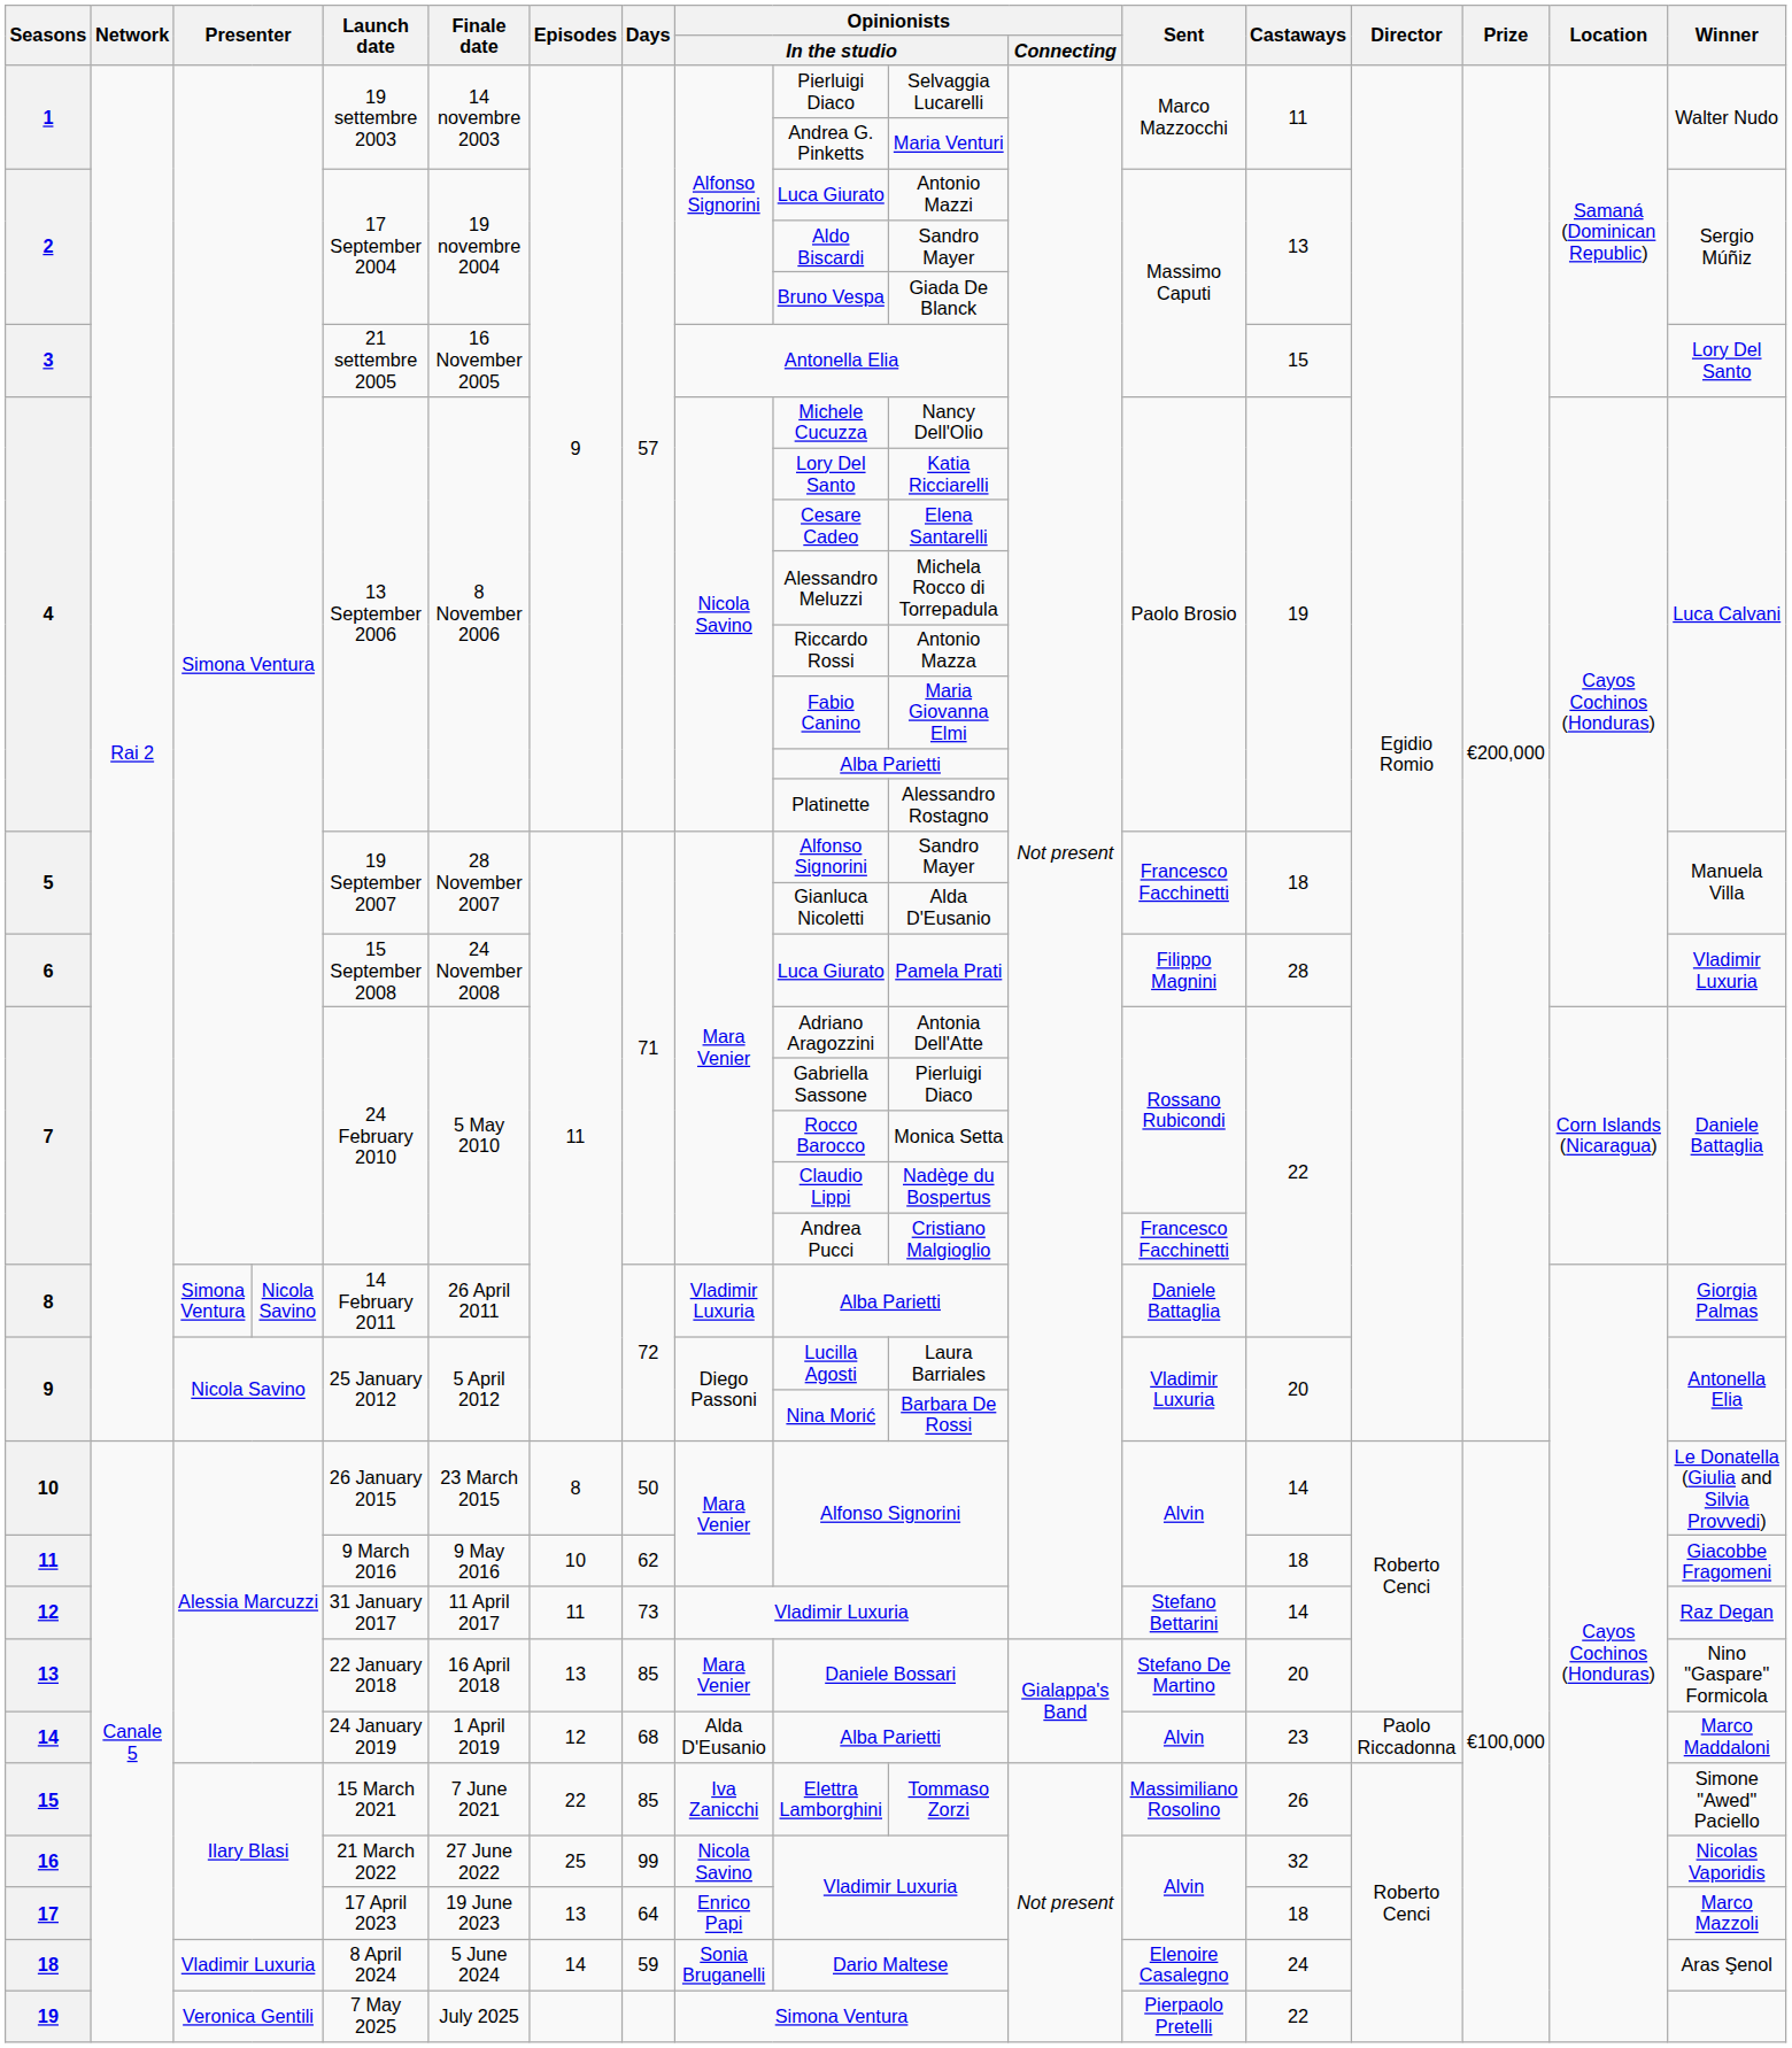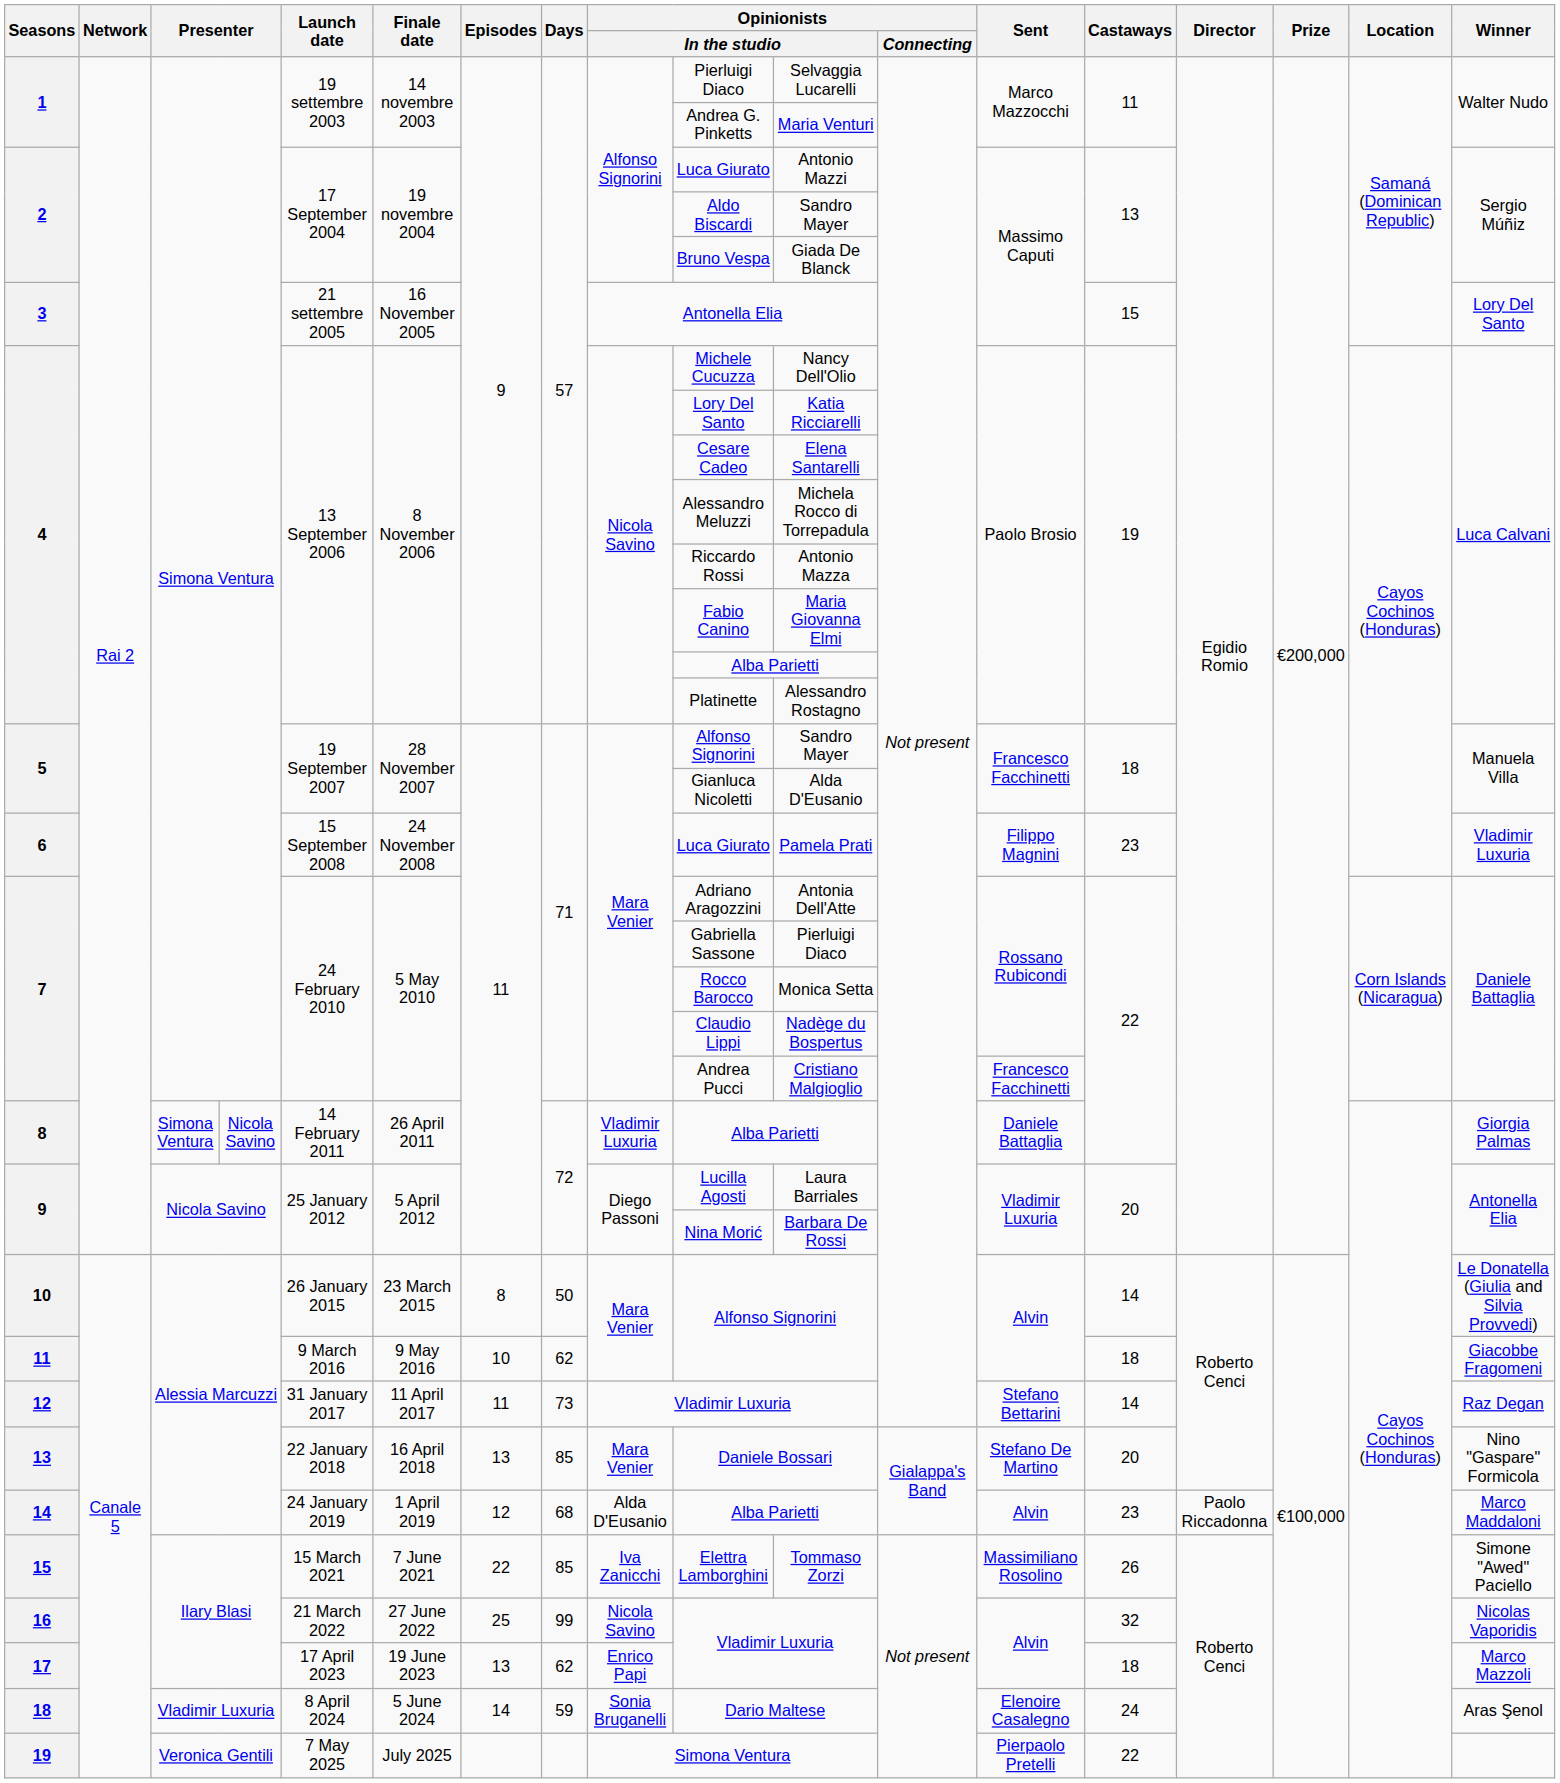 <table class="wikitable" style="font-size:82%; text-align:center">
 <tr>
 <th rowspan="2">Seasons</th>
 <th rowspan="2">Network</th>
 <th colspan="2" rowspan="2">Presenter</th>
 <th rowspan="2">Launch date</th>
 <th rowspan="2">Finale date</th>
 <th rowspan="2">Episodes</th>
 <th rowspan="2">Days</th>
 <th colspan="4">Opinionists</th>
 <th rowspan="2">Sent</th>
 <th rowspan="2">Castaways</th>
 <th rowspan="2">Director</th>
 <th rowspan="2">Prize</th>
 <th rowspan="2">Location</th>
 <th rowspan="2">Winner</th>
 </tr>
 <tr>
 <th colspan="3"><em>In the studio</em></th>
 <th><em>Connecting</em></th>
 </tr>
 <tr>
 <th rowspan="2"><a href='#'>1</a></th>
 <td rowspan="25"><a href='#'>Rai 2</a></td>
 <td colspan="2" rowspan="22"><a href='#'>Simona Ventura</a></td>
 <td rowspan="2">19 settembre 2003</td>
 <td rowspan="2">14 novembre 2003</td>
 <td rowspan="14">9</td>
 <td rowspan="14">57</td>
 <td rowspan="5"><a href='#'>Alfonso Signorini</a></td>
 <td>Pierluigi Diaco</td>
 <td>Selvaggia Lucarelli</td>
 <td rowspan="28"><em>Not present</em></td>
 <td rowspan="2">Marco Mazzocchi</td>
 <td rowspan="2">11</td>
 <td rowspan="25">Egidio Romio</td>
 <td rowspan="25">€200,000</td>
 <td rowspan="6"><a href='#'>Samaná</a> (<a href='#'>Dominican Republic</a>)</td>
 <td rowspan="2">Walter Nudo</td>
 </tr>
 <tr>
 <td>Andrea G. Pinketts</td>
 <td><a href='#'>Maria Venturi</a></td>
 </tr>
 <tr>
 <th rowspan="3"><a href='#'>2</a></th>
 <td rowspan="3">17 September 2004</td>
 <td rowspan="3">19 novembre 2004</td>
 <td><a href='#'>Luca Giurato</a></td>
 <td>Antonio Mazzi</td>
 <td rowspan="4">Massimo Caputi</td>
 <td rowspan="3">13</td>
 <td rowspan="3">Sergio Múñiz</td>
 </tr>
 <tr>
 <td><a href='#'>Aldo Biscardi</a></td>
 <td>Sandro Mayer</td>
 </tr>
 <tr>
 <td><a href='#'>Bruno Vespa</a></td>
 <td>Giada De Blanck</td>
 </tr>
 <tr>
 <th><a href='#'>3</a></th>
 <td>21 settembre 2005</td>
 <td>16 November 2005</td>
 <td colspan="3"><a href='#'>Antonella Elia</a></td>
 <td>15</td>
 <td><a href='#'>Lory Del Santo</a></td>
 </tr>
 <tr>
 <th rowspan="8">4</th>
 <td rowspan="8">13 September 2006</td>
 <td rowspan="8">8 November 2006</td>
 <td rowspan="8"><a href='#'>Nicola Savino</a></td>
 <td><a href='#'>Michele Cucuzza</a></td>
 <td>Nancy Dell'Olio</td>
 <td rowspan="8">Paolo Brosio</td>
 <td rowspan="8">19</td>
 <td rowspan="11"><a href='#'>Cayos Cochinos</a> (<a href='#'>Honduras</a>)</td>
 <td rowspan="8"><a href='#'>Luca Calvani</a></td>
 </tr>
 <tr>
 <td><a href='#'>Lory Del Santo</a></td>
 <td><a href='#'>Katia Ricciarelli</a></td>
 </tr>
 <tr>
 <td><a href='#'>Cesare Cadeo</a></td>
 <td><a href='#'>Elena Santarelli</a></td>
 </tr>
 <tr>
 <td>Alessandro Meluzzi</td>
 <td>Michela Rocco di Torrepadula</td>
 </tr>
 <tr>
 <td>Riccardo Rossi</td>
 <td>Antonio Mazza</td>
 </tr>
 <tr>
 <td><a href='#'>Fabio Canino</a></td>
 <td><a href='#'>Maria Giovanna Elmi</a></td>
 </tr>
 <tr>
 <td colspan="2"><a href='#'>Alba Parietti</a></td>
 </tr>
 <tr>
 <td>Platinette</td>
 <td>Alessandro Rostagno</td>
 </tr>
 <tr>
 <th rowspan="2">5</th>
 <td rowspan="2">19 September 2007</td>
 <td rowspan="2">28 November 2007</td>
 <td rowspan="11">11</td>
 <td rowspan="8">71</td>
 <td rowspan="8"><a href='#'>Mara Venier</a></td>
 <td><a href='#'>Alfonso Signorini</a></td>
 <td>Sandro Mayer</td>
 <td rowspan="2"><a href='#'>Francesco Facchinetti</a></td>
 <td rowspan="2">18</td>
 <td rowspan="2">Manuela Villa</td>
 </tr>
 <tr>
 <td>Gianluca Nicoletti</td>
 <td>Alda D'Eusanio</td>
 </tr>
 <tr>
 <th>6</th>
 <td>15 September 2008</td>
 <td>24 November 2008</td>
 <td><a href='#'>Luca Giurato</a></td>
 <td><a href='#'>Pamela Prati</a></td>
 <td><a href='#'>Filippo Magnini</a></td>
-<td>28</td>
+<td>23</td>
 <td><a href='#'>Vladimir Luxuria</a></td>
 </tr>
 <tr>
 <th rowspan="5">7</th>
 <td rowspan="5">24 February 2010</td>
 <td rowspan="5">5 May 2010</td>
 <td>Adriano Aragozzini</td>
 <td>Antonia Dell'Atte</td>
 <td rowspan="4"><a href='#'>Rossano Rubicondi</a></td>
 <td rowspan="6">22</td>
 <td rowspan="5"><a href='#'>Corn Islands</a> (<a href='#'>Nicaragua</a>)</td>
 <td rowspan="5"><a href='#'>Daniele Battaglia</a></td>
 </tr>
 <tr>
 <td>Gabriella Sassone</td>
 <td>Pierluigi Diaco</td>
 </tr>
 <tr>
 <td><a href='#'>Rocco Barocco</a></td>
 <td>Monica Setta</td>
 </tr>
 <tr>
 <td><a href='#'>Claudio Lippi</a></td>
 <td><a href='#'>Nadège du Bospertus</a></td>
 </tr>
 <tr>
 <td>Andrea Pucci</td>
 <td><a href='#'>Cristiano Malgioglio</a></td>
 <td><a href='#'>Francesco Facchinetti</a></td>
 </tr>
 <tr>
 <th>8</th>
 <td><a href='#'>Simona Ventura</a></td>
 <td><a href='#'>Nicola Savino</a></td>
 <td>14 February 2011</td>
 <td>26 April 2011</td>
 <td rowspan="3">72</td>
 <td><a href='#'>Vladimir Luxuria</a></td>
 <td colspan="2"><a href='#'>Alba Parietti</a></td>
 <td><a href='#'>Daniele Battaglia</a></td>
 <td rowspan="13"><a href='#'>Cayos Cochinos</a> (<a href='#'>Honduras</a>)</td>
 <td><a href='#'>Giorgia Palmas</a></td>
 </tr>
 <tr>
 <th rowspan="2">9</th>
 <td colspan="2" rowspan="2"><a href='#'>Nicola Savino</a></td>
 <td rowspan="2">25 January 2012</td>
 <td rowspan="2">5 April 2012</td>
 <td rowspan="2">Diego Passoni</td>
 <td><a href='#'>Lucilla Agosti</a></td>
 <td>Laura Barriales</td>
 <td rowspan="2"><a href='#'>Vladimir Luxuria</a></td>
 <td rowspan="2">20</td>
 <td rowspan="2"><a href='#'>Antonella Elia</a></td>
 </tr>
 <tr>
 <td><a href='#'>Nina Morić</a></td>
 <td><a href='#'>Barbara De Rossi</a></td>
 </tr>
 <tr>
 <th>10</th>
 <td rowspan="10"><a href='#'>Canale 5</a></td>
 <td colspan="2" rowspan="5"><a href='#'>Alessia Marcuzzi</a></td>
 <td>26 January 2015</td>
 <td>23 March 2015</td>
 <td>8</td>
 <td>50</td>
 <td rowspan="2"><a href='#'>Mara Venier</a></td>
 <td colspan="2" rowspan="2"><a href='#'>Alfonso Signorini</a></td>
 <td rowspan="2"><a href='#'>Alvin</a></td>
 <td>14</td>
 <td rowspan="4">Roberto Cenci</td>
 <td rowspan="10">€100,000</td>
 <td><a href='#'>Le Donatella</a> (<a href='#'>Giulia</a> and <a href='#'>Silvia Provvedi</a>)</td>
 </tr>
 <tr>
 <th><a href='#'>11</a></th>
 <td>9 March 2016</td>
 <td>9 May 2016</td>
 <td>10</td>
 <td>62</td>
 <td>18</td>
 <td><a href='#'>Giacobbe Fragomeni</a></td>
 </tr>
 <tr>
 <th><a href='#'>12</a></th>
 <td>31 January 2017</td>
 <td>11 April 2017</td>
 <td>11</td>
 <td>73</td>
 <td colspan="3"><a href='#'>Vladimir Luxuria</a></td>
 <td><a href='#'>Stefano Bettarini</a></td>
 <td>14</td>
 <td><a href='#'>Raz Degan</a></td>
 </tr>
 <tr>
 <th><a href='#'>13</a></th>
 <td>22 January 2018</td>
 <td>16 April 2018</td>
 <td>13</td>
 <td>85</td>
 <td><a href='#'>Mara Venier</a></td>
 <td colspan="2"><a href='#'>Daniele Bossari</a></td>
 <td rowspan="2"><a href='#'>Gialappa's Band</a></td>
 <td><a href='#'>Stefano De Martino</a></td>
 <td>20</td>
 <td>Nino "Gaspare" Formicola</td>
 </tr>
 <tr>
 <th><a href='#'>14</a></th>
 <td>24 January 2019</td>
 <td>1 April 2019</td>
 <td>12</td>
 <td>68</td>
 <td>Alda D'Eusanio</td>
 <td colspan="2"><a href='#'>Alba Parietti</a></td>
 <td><a href='#'>Alvin</a></td>
 <td>23</td>
 <td>Paolo Riccadonna</td>
 <td><a href='#'>Marco Maddaloni</a></td>
 </tr>
 <tr>
 <th><a href='#'>15</a></th>
 <td colspan="2" rowspan="3"><a href='#'>Ilary Blasi</a></td>
 <td>15 March 2021</td>
 <td>7 June 2021</td>
 <td>22</td>
 <td>85</td>
 <td><a href='#'>Iva Zanicchi</a></td>
 <td><a href='#'>Elettra Lamborghini</a></td>
 <td><a href='#'>Tommaso Zorzi</a></td>
 <td rowspan="5"><em>Not present</em></td>
 <td><a href='#'>Massimiliano Rosolino</a></td>
 <td>26</td>
 <td rowspan="5">Roberto Cenci</td>
 <td>Simone "Awed" Paciello</td>
 </tr>
 <tr>
 <th><a href='#'>16</a></th>
 <td>21 March 2022</td>
 <td>27 June 2022</td>
 <td>25</td>
 <td>99</td>
 <td><a href='#'>Nicola Savino</a></td>
 <td colspan="2" rowspan="2"><a href='#'>Vladimir Luxuria</a></td>
 <td rowspan="2"><a href='#'>Alvin</a></td>
 <td>32</td>
 <td><a href='#'>Nicolas Vaporidis</a></td>
 </tr>
 <tr>
 <th><a href='#'>17</a></th>
 <td>17 April 2023</td>
 <td>19 June 2023</td>
 <td>13</td>
-<td>64</td>
+<td>62</td>
 <td><a href='#'>Enrico Papi</a></td>
 <td>18</td>
 <td><a href='#'>Marco Mazzoli</a></td>
 </tr>
 <tr>
 <th><a href='#'>18</a></th>
 <td colspan="2"><a href='#'>Vladimir Luxuria</a></td>
 <td>8 April 2024</td>
 <td>5 June 2024</td>
 <td>14</td>
 <td>59</td>
 <td><a href='#'>Sonia Bruganelli</a></td>
 <td colspan="2"><a href='#'>Dario Maltese</a></td>
 <td><a href='#'>Elenoire Casalegno</a></td>
 <td>24</td>
 <td>Aras Şenol</td>
 </tr>
 <tr>
 <th><a href='#'>19</a></th>
 <td colspan="2"><a href='#'>Veronica Gentili</a></td>
 <td>7 May 2025</td>
 <td>July 2025</td>
 <td></td>
 <td></td>
 <td colspan="3"><a href='#'>Simona Ventura</a></td>
 <td><a href='#'>Pierpaolo Pretelli</a></td>
 <td>22</td>
 <td></td>
 </tr>
 </table>
